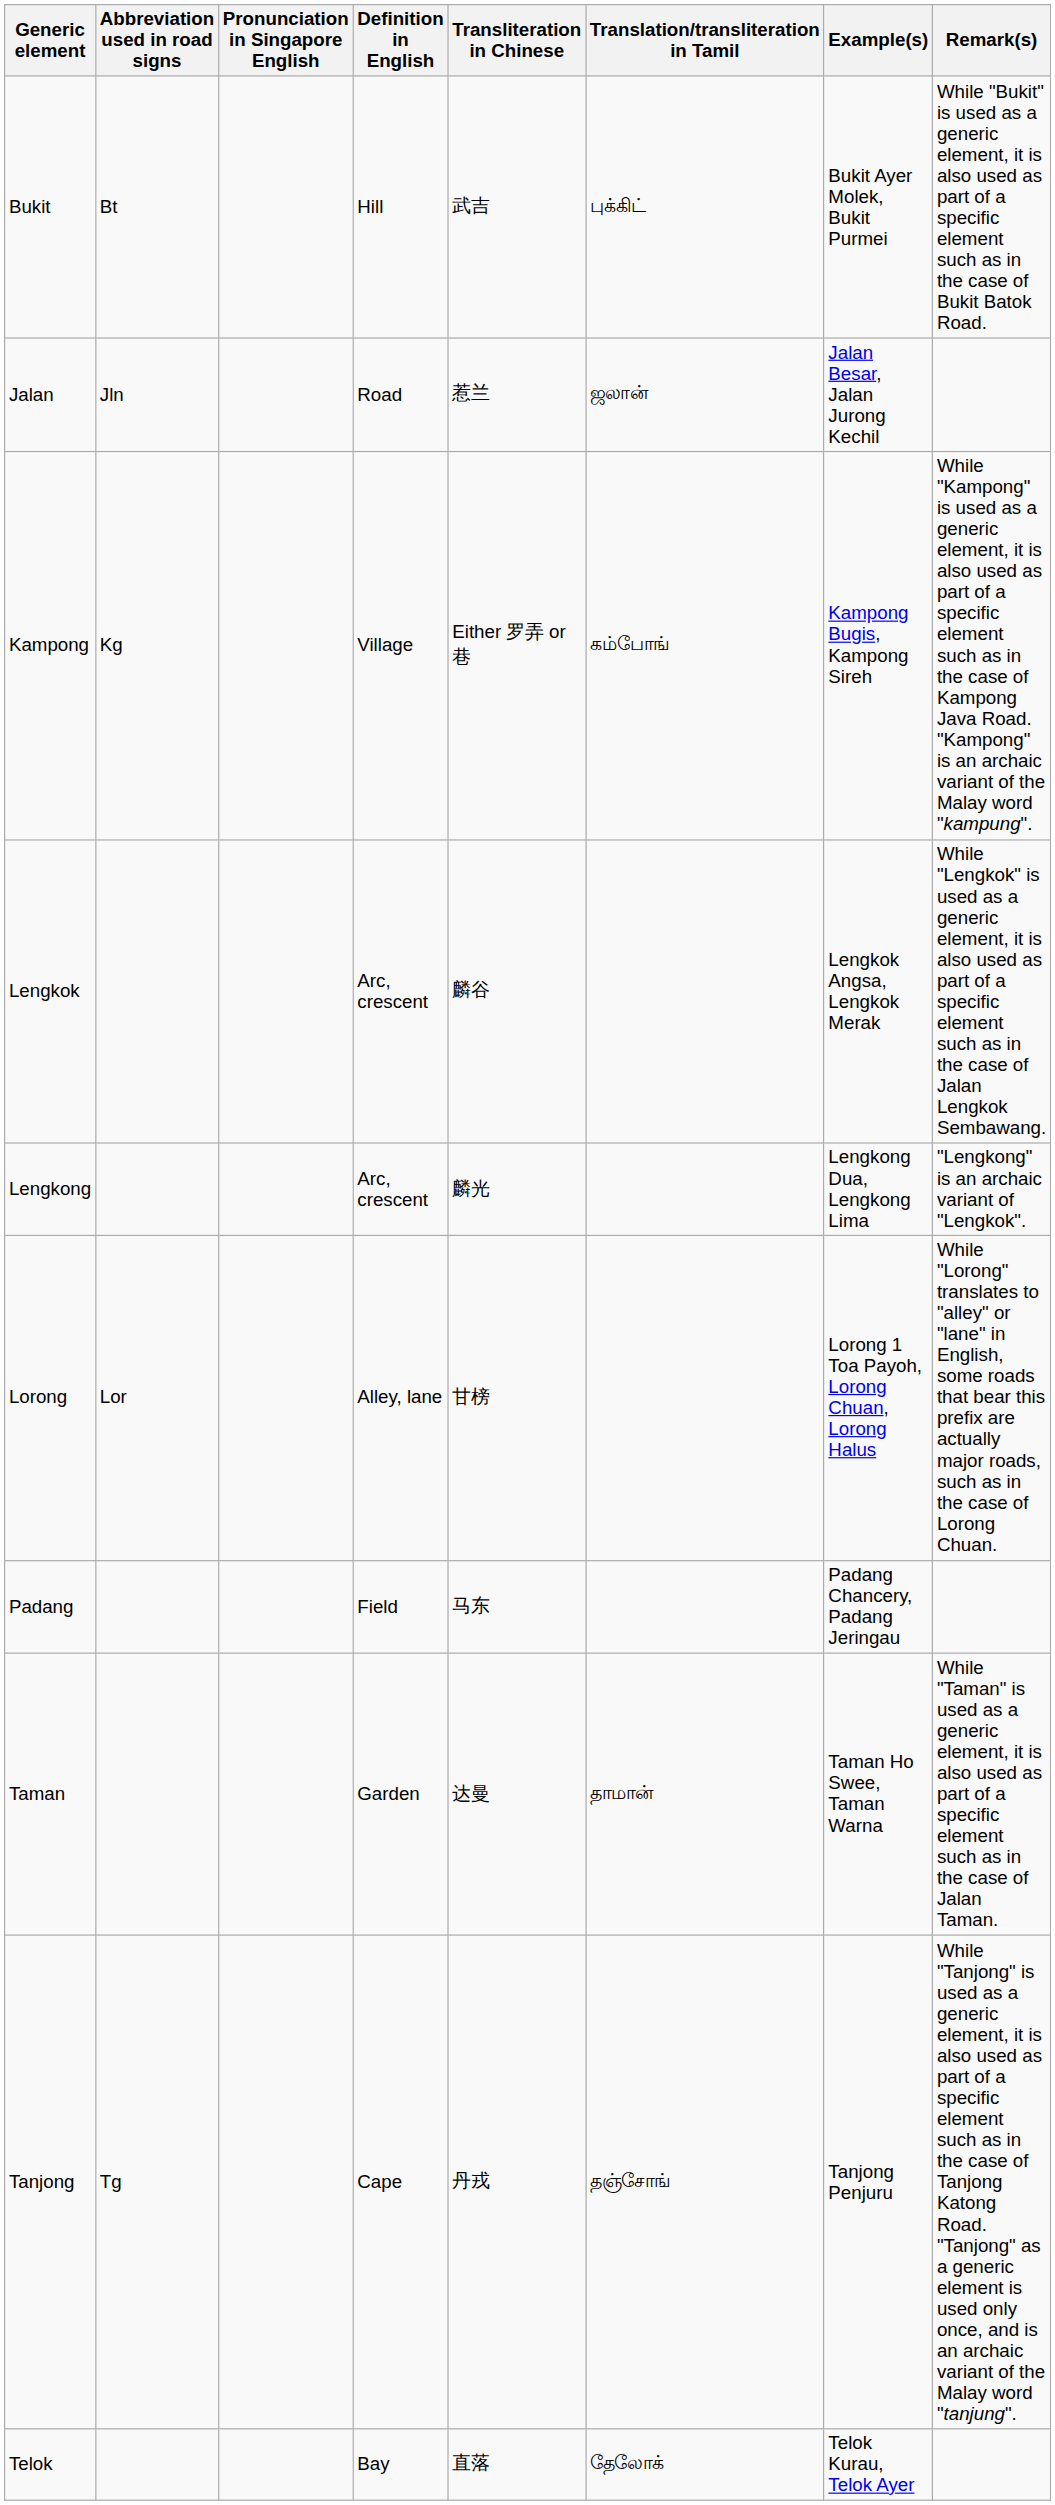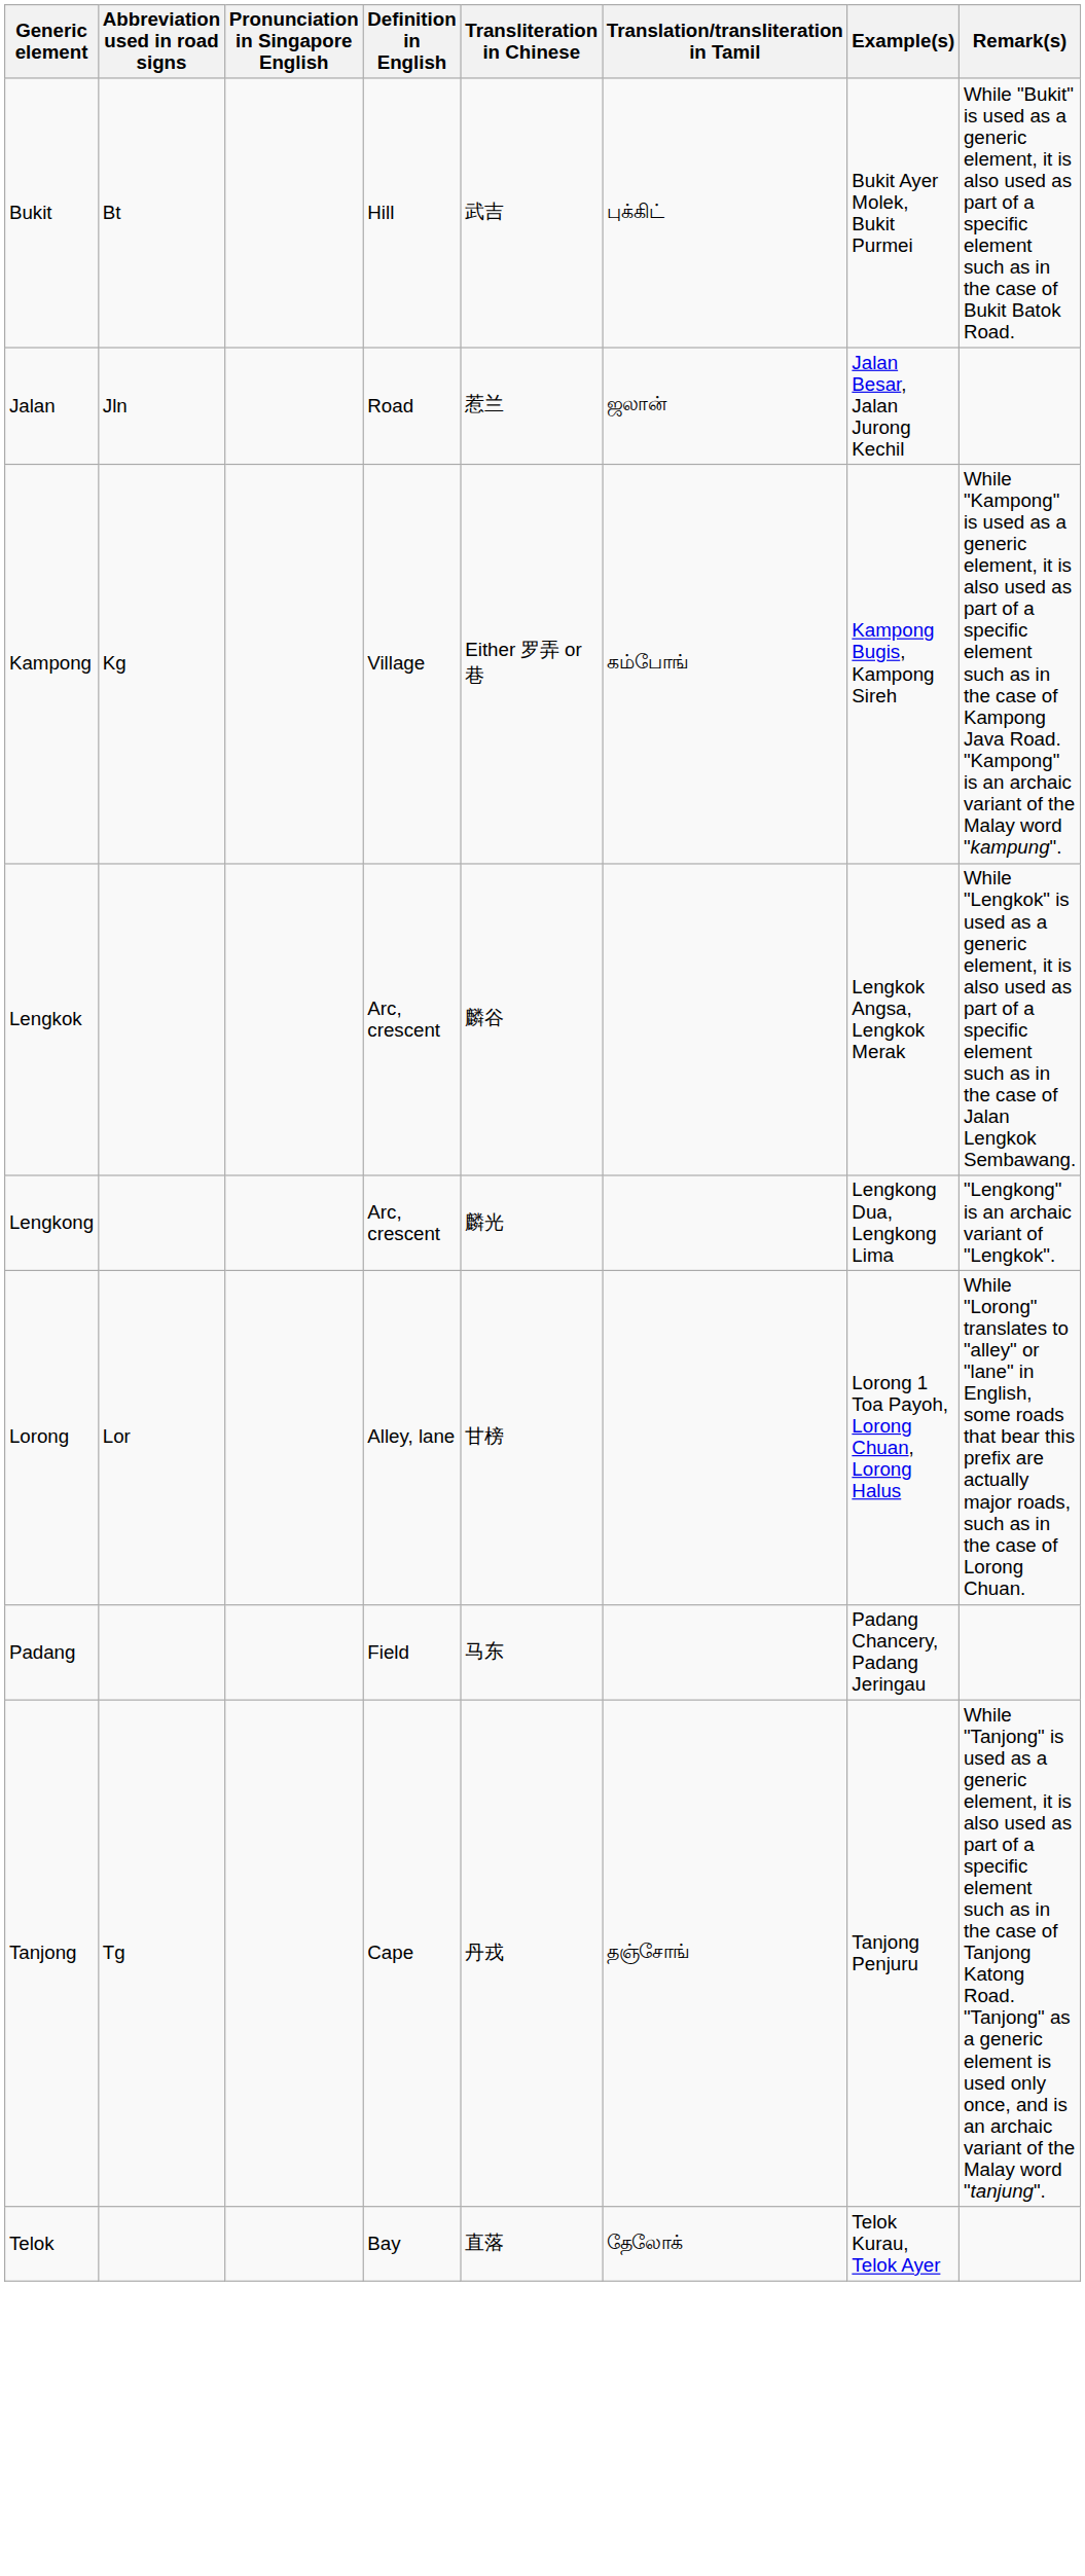 <table class="wikitable">
 <tr>
 <th>Generic element</th>
 <th>Abbreviation used in road signs</th>
 <th>Pronunciation in Singapore English</th>
 <th>Definition in English</th>
 <th>Transliteration in Chinese</th>
 <th>Translation/transliteration in Tamil</th>
 <th>Example(s)</th>
 <th>Remark(s)</th>
 </tr>
 <tr>
 <td>Bukit</td>
 <td>Bt</td>
 <td></td>
 <td>Hill</td>
 <td>武吉</td>
 <td>புக்கிட்</td>
 <td>Bukit Ayer Molek, Bukit Purmei</td>
 <td>While "Bukit" is used as a generic element, it is also used as part of a specific element such as in the case of Bukit Batok Road.</td>
 </tr>
 <tr>
 <td>Jalan</td>
 <td>Jln</td>
 <td></td>
 <td>Road</td>
 <td>惹兰</td>
 <td>ஜலான்</td>
 <td><a href='#'>Jalan Besar</a>, Jalan Jurong Kechil</td>
 <td></td>
 </tr>
 <tr>
 <td>Kampong</td>
 <td>Kg</td>
 <td></td>
 <td>Village</td>
 <td>Either 罗弄 or 巷</td>
 <td>கம்போங்</td>
 <td><a href='#'>Kampong Bugis</a>, Kampong Sireh</td>
 <td>While "Kampong" is used as a generic element, it is also used as part of a specific element such as in the case of Kampong Java Road. "Kampong" is an archaic variant of the Malay word "<em>kampung</em>".</td>
 </tr>
 <tr>
 <td>Lengkok</td>
 <td></td>
 <td></td>
 <td>Arc, crescent</td>
 <td>麟谷</td>
 <td></td>
 <td>Lengkok Angsa, Lengkok Merak</td>
 <td>While "Lengkok" is used as a generic element, it is also used as part of a specific element such as in the case of Jalan Lengkok Sembawang.</td>
 </tr>
 <tr>
 <td>Lengkong</td>
 <td></td>
 <td></td>
 <td>Arc, crescent</td>
 <td>麟光</td>
 <td></td>
 <td>Lengkong Dua, Lengkong Lima</td>
 <td>"Lengkong" is an archaic variant of "Lengkok".</td>
 </tr>
 <tr>
 <td>Lorong</td>
 <td>Lor</td>
 <td></td>
 <td>Alley, lane</td>
 <td>甘榜</td>
 <td></td>
 <td>Lorong 1 Toa Payoh, <a href='#'>Lorong Chuan</a>, <a href='#'>Lorong Halus</a></td>
 <td>While "Lorong" translates to "alley" or "lane" in English, some roads that bear this prefix are actually major roads, such as in the case of Lorong Chuan.</td>
 </tr>
 <tr>
 <td>Padang</td>
 <td></td>
 <td></td>
 <td>Field</td>
 <td>马东</td>
 <td></td>
 <td>Padang Chancery, Padang Jeringau</td>
 </tr>
 <tr>
-<td>Taman</td>
-<td></td>
-<td></td>
-<td>Garden</td>
-<td>达曼</td>
-<td>தாமான்</td>
-<td>Taman Ho Swee, Taman Warna</td>
-<td>While "Taman" is used as a generic element, it is also used as part of a specific element such as in the case of Jalan Taman.</td>
-</tr>
-<tr>
 <td>Tanjong</td>
 <td>Tg</td>
 <td></td>
 <td>Cape</td>
 <td>丹戎</td>
 <td>தஞ்சோங்</td>
 <td>Tanjong Penjuru</td>
 <td>While "Tanjong" is used as a generic element, it is also used as part of a specific element such as in the case of Tanjong Katong Road. "Tanjong" as a generic element is used only once, and is an archaic variant of the Malay word "<em>tanjung</em>".</td>
 </tr>
 <tr>
 <td>Telok</td>
 <td></td>
 <td></td>
 <td>Bay</td>
 <td>直落</td>
 <td>தேலோக்</td>
 <td>Telok Kurau, <a href='#'>Telok Ayer</a></td>
 <td></td>
 </tr>
 </table>
